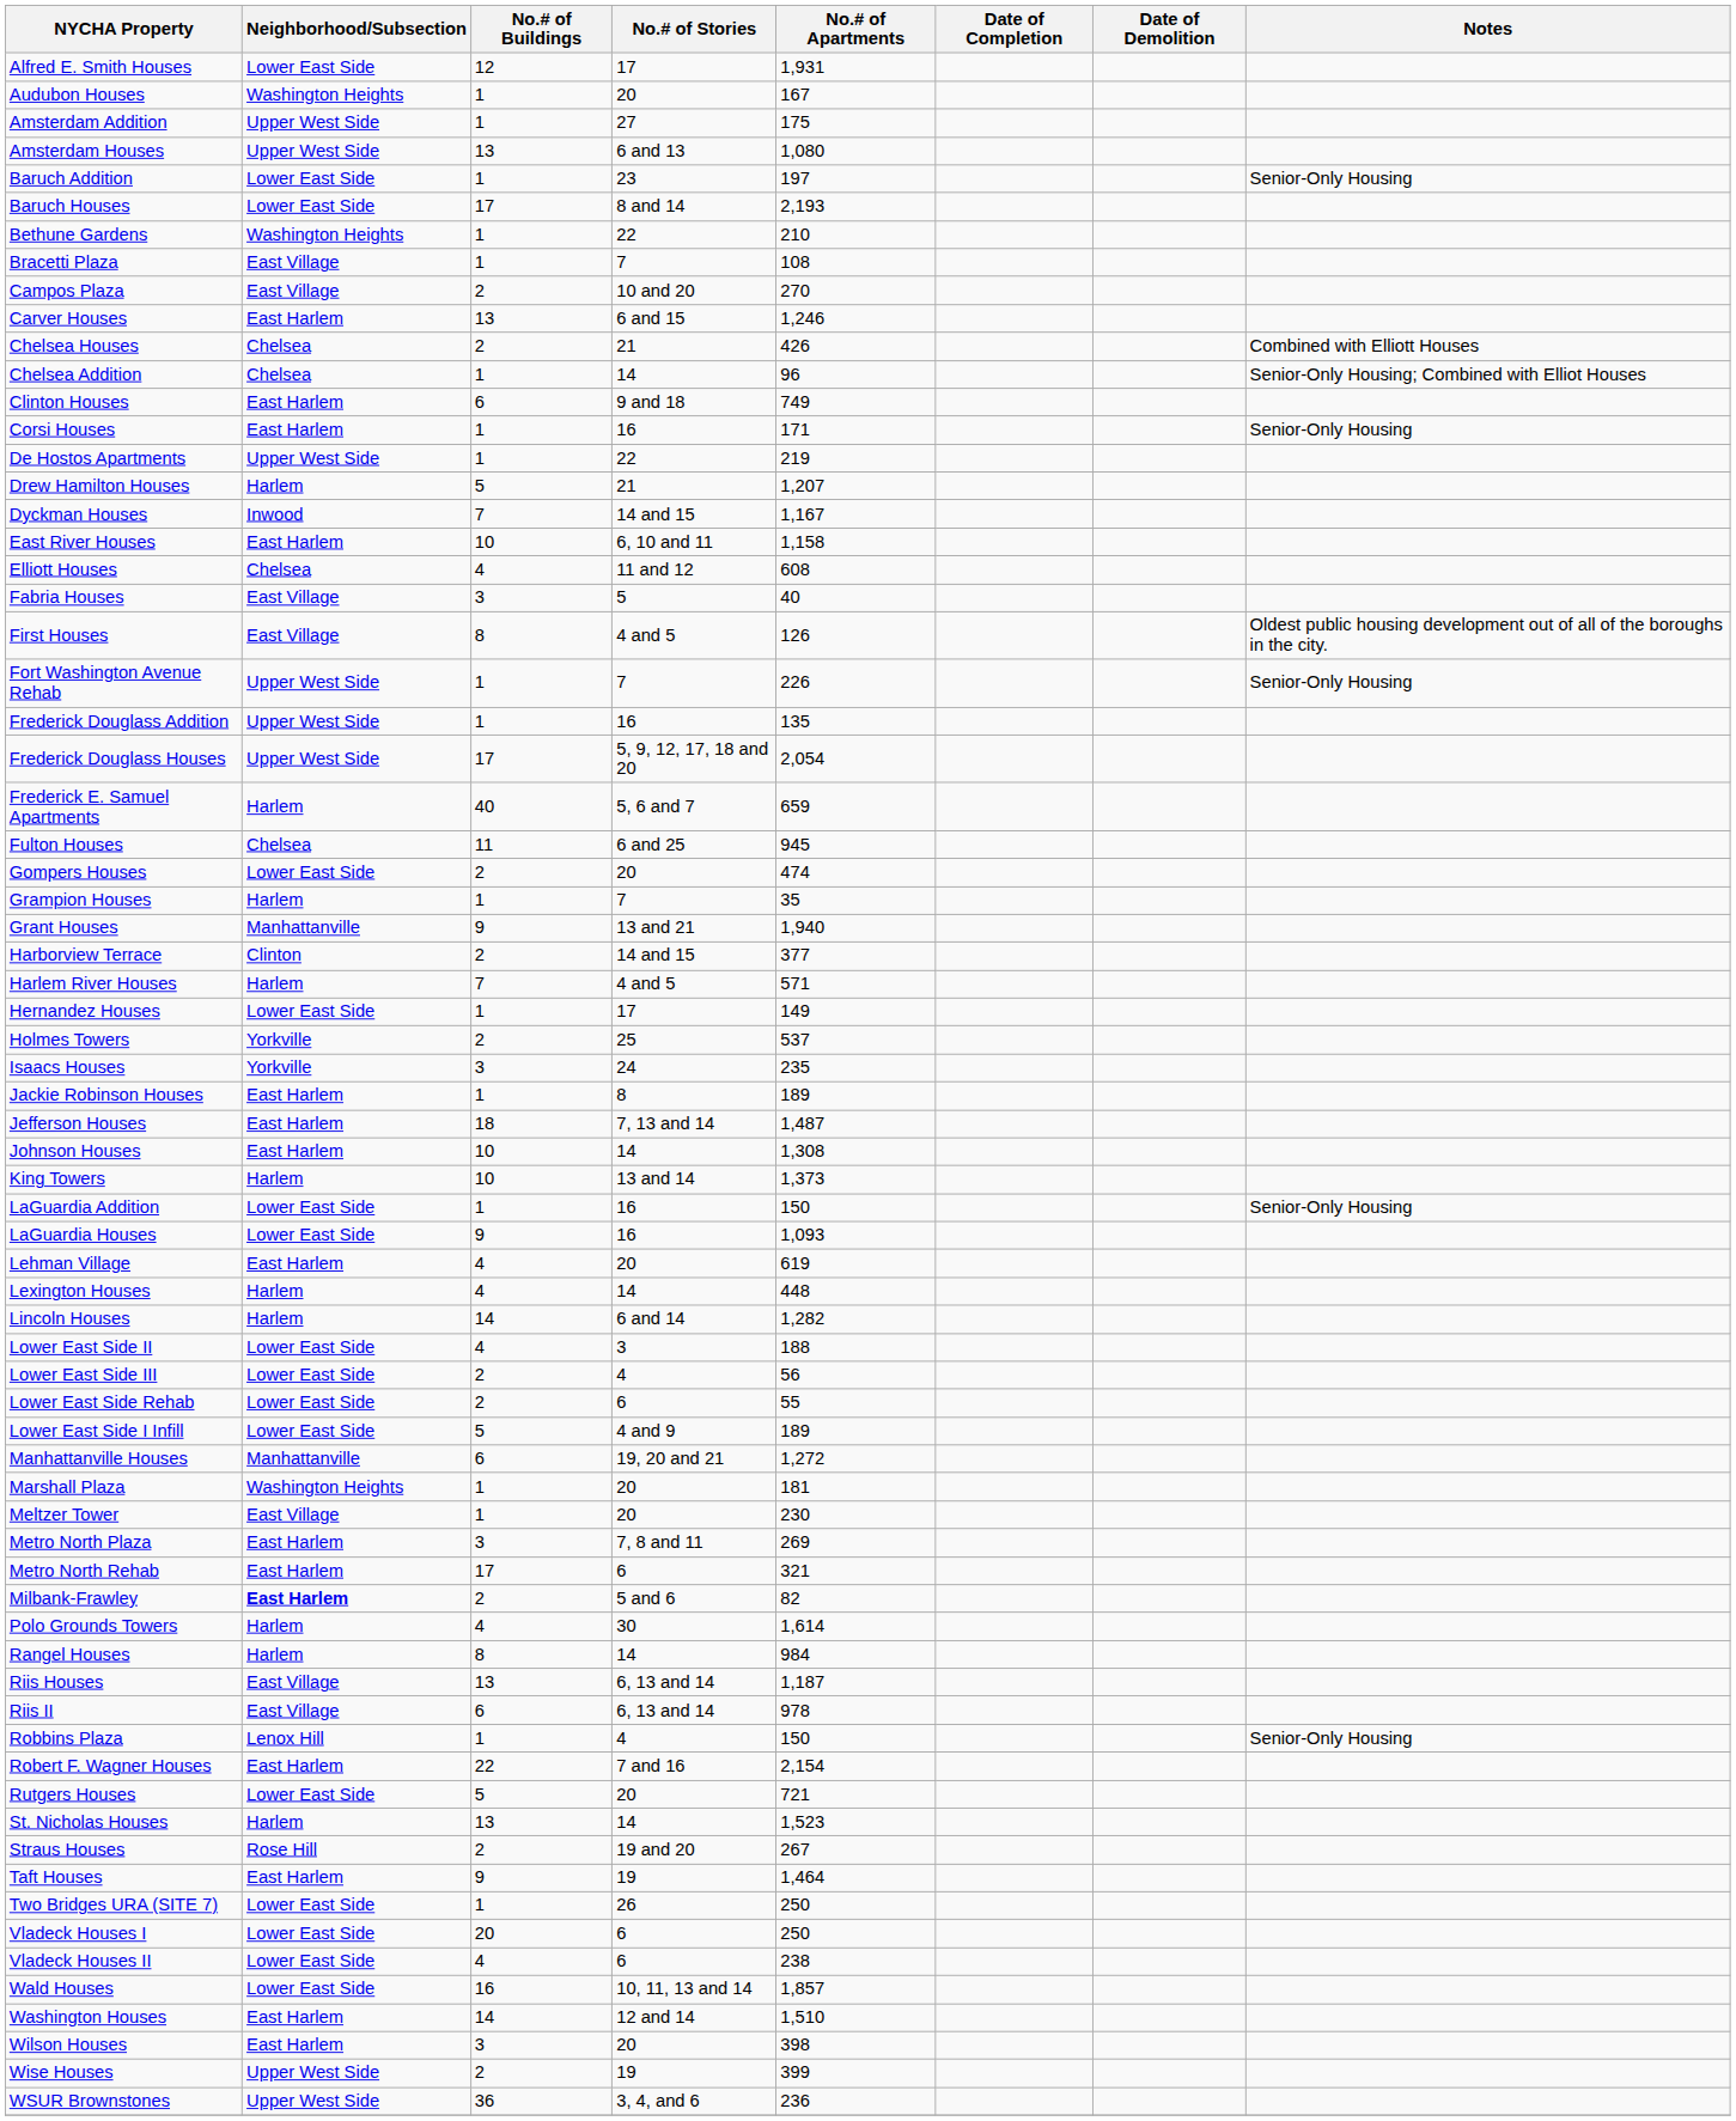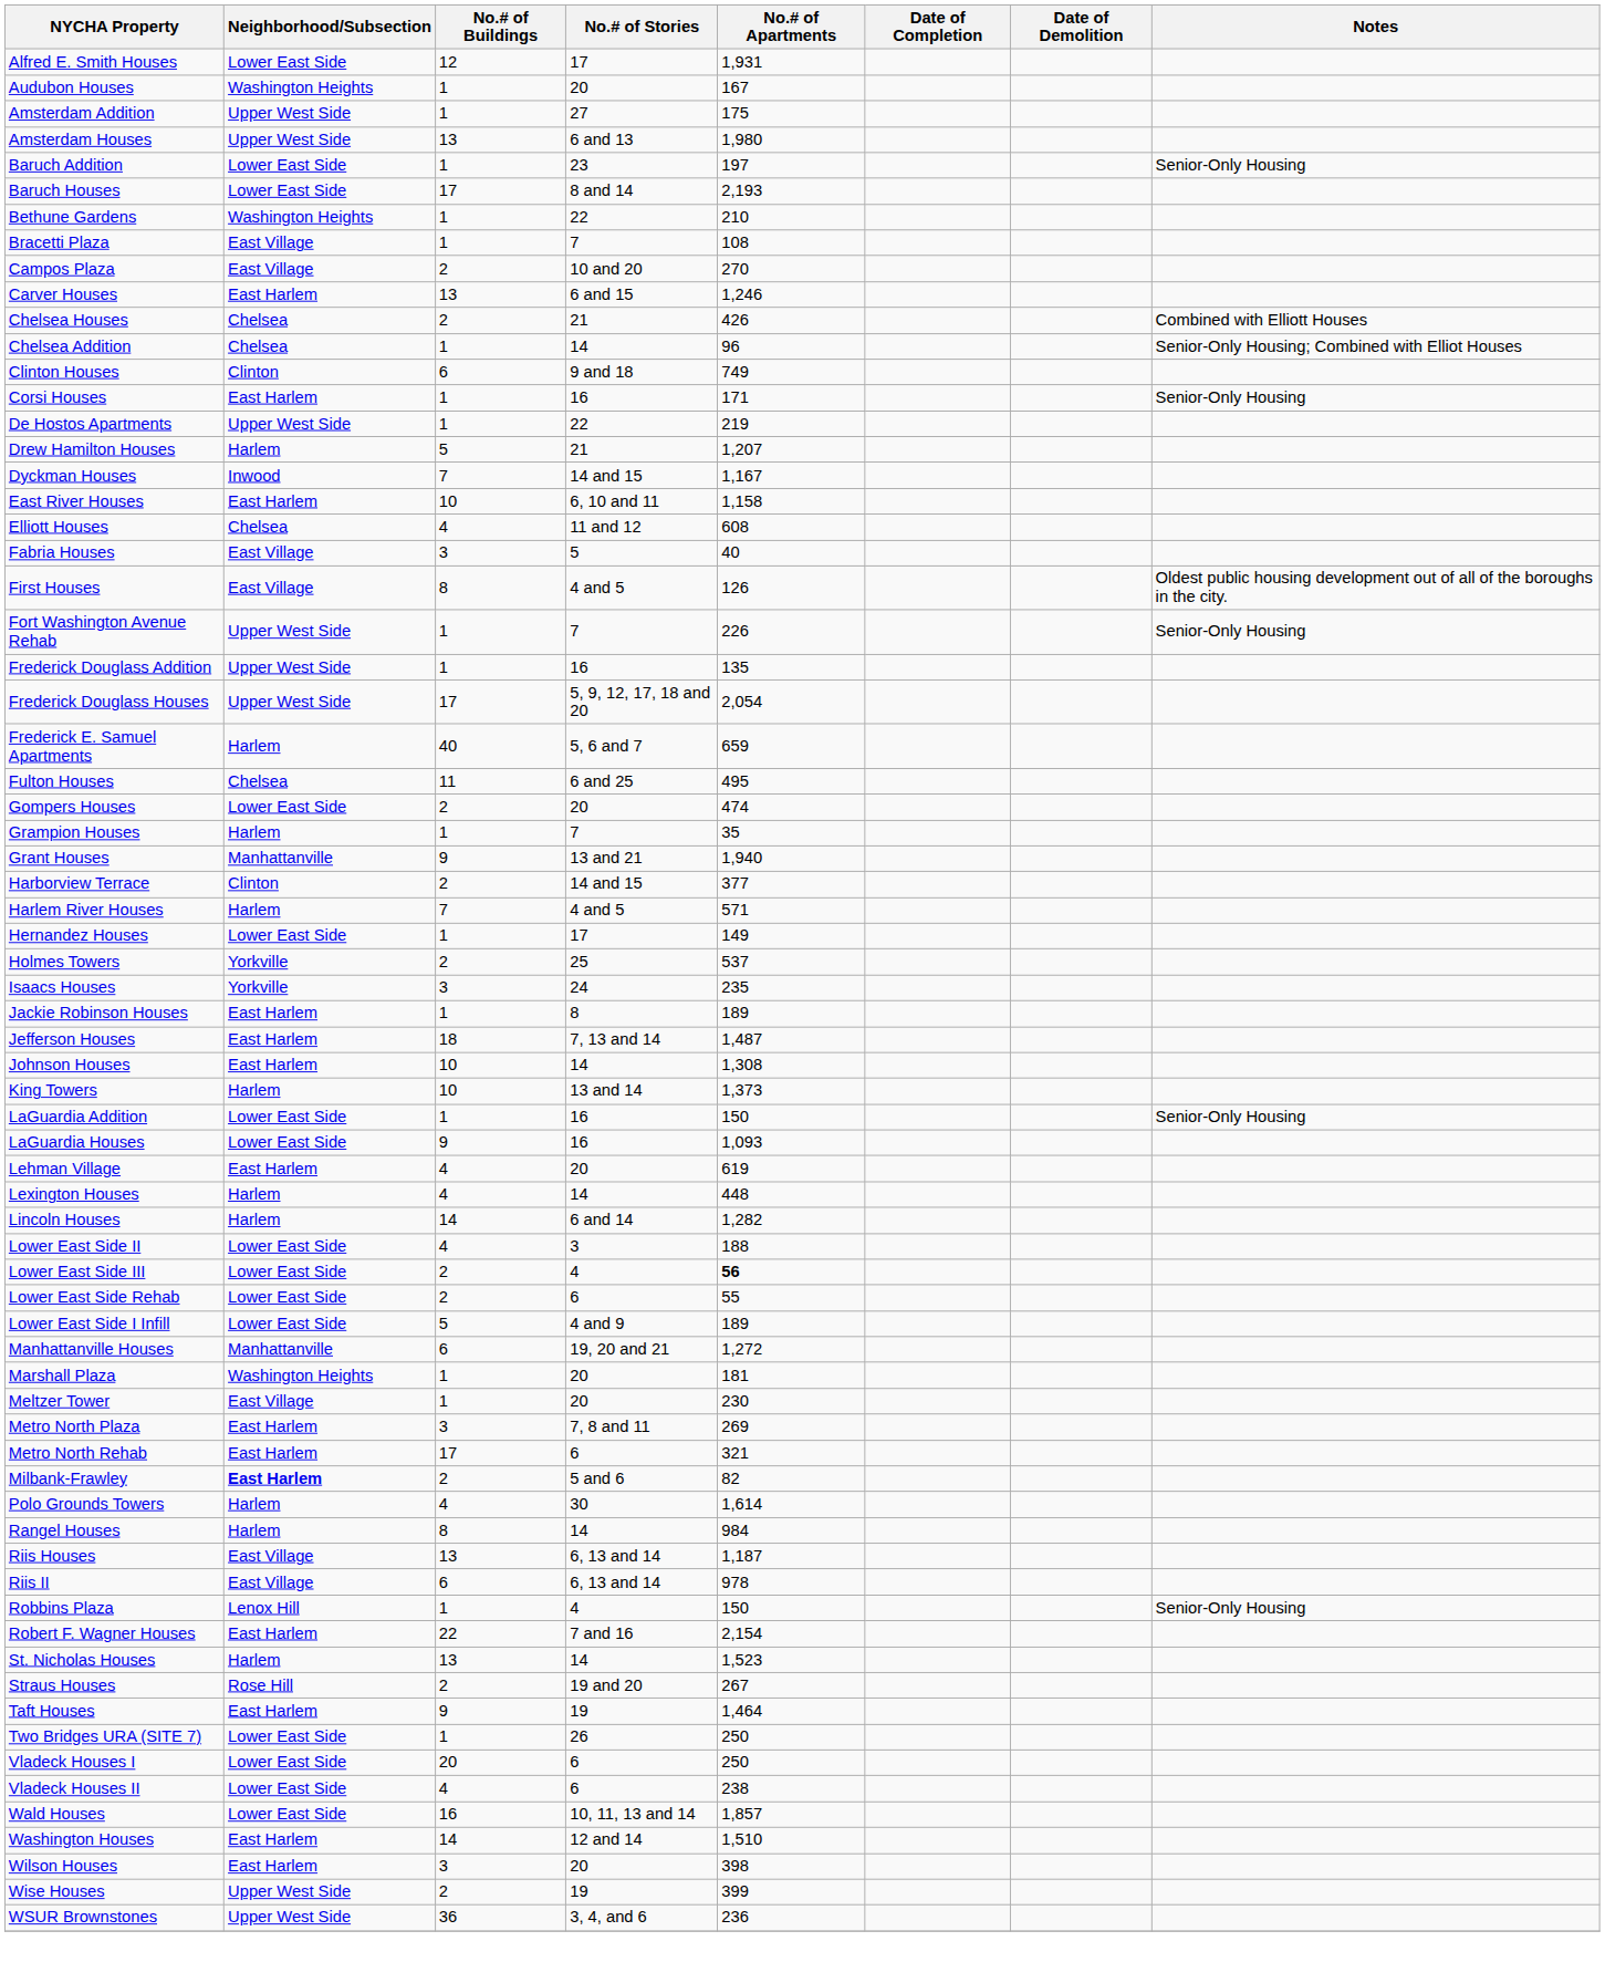 <table class="wikitable sortable">
 <tr>
 <th>NYCHA Property</th>
 <th>Neighborhood/Subsection</th>
 <th>No.# of Buildings</th>
 <th>No.# of Stories</th>
 <th>No.# of Apartments</th>
 <th>Date of Completion</th>
 <th>Date of Demolition</th>
 <th>Notes</th>
 </tr>
 <tr>
 <td><a href='#'>Alfred E. Smith Houses</a></td>
 <td><a href='#'>Lower East Side</a></td>
 <td>12</td>
 <td>17</td>
 <td>1,931</td>
 <td></td>
 <td></td>
 <td></td>
 </tr>
 <tr>
 <td><a href='#'>Audubon Houses</a></td>
 <td><a href='#'>Washington Heights</a></td>
 <td>1</td>
 <td>20</td>
 <td>167</td>
 <td></td>
 <td></td>
 <td></td>
 </tr>
 <tr>
 <td><a href='#'>Amsterdam Addition</a></td>
 <td><a href='#'>Upper West Side</a></td>
 <td>1</td>
 <td>27</td>
 <td>175</td>
 <td></td>
 <td></td>
 <td></td>
 </tr>
 <tr>
 <td><a href='#'>Amsterdam Houses</a></td>
 <td><a href='#'>Upper West Side</a></td>
 <td>13</td>
 <td>6 and 13</td>
-<td>1,080</td>
+<td>1,980</td>
 <td></td>
 <td></td>
 <td></td>
 </tr>
 <tr>
 <td><a href='#'>Baruch Addition</a></td>
 <td><a href='#'>Lower East Side</a></td>
 <td>1</td>
 <td>23</td>
 <td>197</td>
 <td></td>
 <td></td>
 <td>Senior-Only Housing</td>
 </tr>
 <tr>
 <td><a href='#'>Baruch Houses</a></td>
 <td><a href='#'>Lower East Side</a></td>
 <td>17</td>
 <td>8 and 14</td>
 <td>2,193</td>
 <td></td>
 <td></td>
 <td></td>
 </tr>
 <tr>
 <td><a href='#'>Bethune Gardens</a></td>
 <td><a href='#'>Washington Heights</a></td>
 <td>1</td>
 <td>22</td>
 <td>210</td>
 <td></td>
 <td></td>
 <td></td>
 </tr>
 <tr>
 <td><a href='#'>Bracetti Plaza</a></td>
 <td><a href='#'>East Village</a></td>
 <td>1</td>
 <td>7</td>
 <td>108</td>
 <td></td>
 <td></td>
 <td></td>
 </tr>
 <tr>
 <td><a href='#'>Campos Plaza</a></td>
 <td><a href='#'>East Village</a></td>
 <td>2</td>
 <td>10 and 20</td>
 <td>270</td>
 <td></td>
 <td></td>
 <td></td>
 </tr>
 <tr>
 <td><a href='#'>Carver Houses</a></td>
 <td><a href='#'>East Harlem</a></td>
 <td>13</td>
 <td>6 and 15</td>
 <td>1,246</td>
 <td></td>
 <td></td>
 <td></td>
 </tr>
 <tr>
 <td><a href='#'>Chelsea Houses</a></td>
 <td><a href='#'>Chelsea</a></td>
 <td>2</td>
 <td>21</td>
 <td>426</td>
 <td></td>
 <td></td>
 <td>Combined with Elliott Houses</td>
 </tr>
 <tr>
 <td><a href='#'>Chelsea Addition</a></td>
 <td><a href='#'>Chelsea</a></td>
 <td>1</td>
 <td>14</td>
 <td>96</td>
 <td></td>
 <td></td>
 <td>Senior-Only Housing; Combined with Elliot Houses</td>
 </tr>
 <tr>
 <td><a href='#'>Clinton Houses</a></td>
-<td><a href='#'>East Harlem</a></td>
+<td><a href='#'>Clinton</a></td>
 <td>6</td>
 <td>9 and 18</td>
 <td>749</td>
 <td></td>
 <td></td>
 <td></td>
 </tr>
 <tr>
 <td><a href='#'>Corsi Houses</a></td>
 <td><a href='#'>East Harlem</a></td>
 <td>1</td>
 <td>16</td>
 <td>171</td>
 <td></td>
 <td></td>
 <td>Senior-Only Housing</td>
 </tr>
 <tr>
 <td><a href='#'>De Hostos Apartments</a></td>
 <td><a href='#'>Upper West Side</a></td>
 <td>1</td>
 <td>22</td>
 <td>219</td>
 <td></td>
 <td></td>
 <td></td>
 </tr>
 <tr>
 <td><a href='#'>Drew Hamilton Houses</a></td>
 <td><a href='#'>Harlem</a></td>
 <td>5</td>
 <td>21</td>
 <td>1,207</td>
 <td></td>
 <td></td>
 <td></td>
 </tr>
 <tr>
 <td><a href='#'>Dyckman Houses</a></td>
 <td><a href='#'>Inwood</a></td>
 <td>7</td>
 <td>14 and 15</td>
 <td>1,167</td>
 <td></td>
 <td></td>
 <td></td>
 </tr>
 <tr>
 <td><a href='#'>East River Houses</a></td>
 <td><a href='#'>East Harlem</a></td>
 <td>10</td>
 <td>6, 10 and 11</td>
 <td>1,158</td>
 <td></td>
 <td></td>
 <td></td>
 </tr>
 <tr>
 <td><a href='#'>Elliott Houses</a></td>
 <td><a href='#'>Chelsea</a></td>
 <td>4</td>
 <td>11 and 12</td>
 <td>608</td>
 <td></td>
 <td></td>
 <td></td>
 </tr>
 <tr>
 <td><a href='#'>Fabria Houses</a></td>
 <td><a href='#'>East Village</a></td>
 <td>3</td>
 <td>5</td>
 <td>40</td>
 <td></td>
 <td></td>
 <td></td>
 </tr>
 <tr>
 <td><a href='#'>First Houses</a></td>
 <td><a href='#'>East Village</a></td>
 <td>8</td>
 <td>4 and 5</td>
 <td>126</td>
 <td></td>
 <td></td>
 <td>Oldest public housing development out of all of the boroughs in the city.</td>
 </tr>
 <tr>
 <td><a href='#'>Fort Washington Avenue Rehab</a></td>
 <td><a href='#'>Upper West Side</a></td>
 <td>1</td>
 <td>7</td>
 <td>226</td>
 <td></td>
 <td></td>
 <td>Senior-Only Housing</td>
 </tr>
 <tr>
 <td><a href='#'>Frederick Douglass Addition</a></td>
 <td><a href='#'>Upper West Side</a></td>
 <td>1</td>
 <td>16</td>
 <td>135</td>
 <td></td>
 <td></td>
 <td></td>
 </tr>
 <tr>
 <td><a href='#'>Frederick Douglass Houses</a></td>
 <td><a href='#'>Upper West Side</a></td>
 <td>17</td>
 <td>5, 9, 12, 17, 18 and 20</td>
 <td>2,054</td>
 <td></td>
 <td></td>
 <td></td>
 </tr>
 <tr>
 <td><a href='#'>Frederick E. Samuel Apartments</a></td>
 <td><a href='#'>Harlem</a></td>
 <td>40</td>
 <td>5, 6 and 7</td>
 <td>659</td>
 <td></td>
 <td></td>
 <td></td>
 </tr>
 <tr>
 <td><a href='#'>Fulton Houses</a></td>
 <td><a href='#'>Chelsea</a></td>
 <td>11</td>
 <td>6 and 25</td>
-<td>945</td>
+<td>495</td>
 <td></td>
 <td></td>
 <td></td>
 </tr>
 <tr>
 <td><a href='#'>Gompers Houses</a></td>
 <td><a href='#'>Lower East Side</a></td>
 <td>2</td>
 <td>20</td>
 <td>474</td>
 <td></td>
 <td></td>
 <td></td>
 </tr>
 <tr>
 <td><a href='#'>Grampion Houses</a></td>
 <td><a href='#'>Harlem</a></td>
 <td>1</td>
 <td>7</td>
 <td>35</td>
 <td></td>
 <td></td>
 <td></td>
 </tr>
 <tr>
 <td><a href='#'>Grant Houses</a></td>
 <td><a href='#'>Manhattanville</a></td>
 <td>9</td>
 <td>13 and 21</td>
 <td>1,940</td>
 <td></td>
 <td></td>
 <td></td>
 </tr>
 <tr>
 <td><a href='#'>Harborview Terrace</a></td>
 <td><a href='#'>Clinton</a></td>
 <td>2</td>
 <td>14 and 15</td>
 <td>377</td>
 <td></td>
 <td></td>
 <td></td>
 </tr>
 <tr>
 <td><a href='#'>Harlem River Houses</a></td>
 <td><a href='#'>Harlem</a></td>
 <td>7</td>
 <td>4 and 5</td>
 <td>571</td>
 <td></td>
 <td></td>
 <td></td>
 </tr>
 <tr>
 <td><a href='#'>Hernandez Houses</a></td>
 <td><a href='#'>Lower East Side</a></td>
 <td>1</td>
 <td>17</td>
 <td>149</td>
 <td></td>
 <td></td>
 <td></td>
 </tr>
 <tr>
 <td><a href='#'>Holmes Towers</a></td>
 <td><a href='#'>Yorkville</a></td>
 <td>2</td>
 <td>25</td>
 <td>537</td>
 <td></td>
 <td></td>
 <td></td>
 </tr>
 <tr>
 <td><a href='#'>Isaacs Houses</a></td>
 <td><a href='#'>Yorkville</a></td>
 <td>3</td>
 <td>24</td>
 <td>235</td>
 <td></td>
 <td></td>
 <td></td>
 </tr>
 <tr>
 <td><a href='#'>Jackie Robinson Houses</a></td>
 <td><a href='#'>East Harlem</a></td>
 <td>1</td>
 <td>8</td>
 <td>189</td>
 <td></td>
 <td></td>
 <td></td>
 </tr>
 <tr>
 <td><a href='#'>Jefferson Houses</a></td>
 <td><a href='#'>East Harlem</a></td>
 <td>18</td>
 <td>7, 13 and 14</td>
 <td>1,487</td>
 <td></td>
 <td></td>
 <td></td>
 </tr>
 <tr>
 <td><a href='#'>Johnson Houses</a></td>
 <td><a href='#'>East Harlem</a></td>
 <td>10</td>
 <td>14</td>
 <td>1,308</td>
 <td></td>
 <td></td>
 <td></td>
 </tr>
 <tr>
 <td><a href='#'>King Towers</a></td>
 <td><a href='#'>Harlem</a></td>
 <td>10</td>
 <td>13 and 14</td>
 <td>1,373</td>
 <td></td>
 <td></td>
 <td></td>
 </tr>
 <tr>
 <td><a href='#'>LaGuardia Addition</a></td>
 <td><a href='#'>Lower East Side</a></td>
 <td>1</td>
 <td>16</td>
 <td>150</td>
 <td></td>
 <td></td>
 <td>Senior-Only Housing</td>
 </tr>
 <tr>
 <td><a href='#'>LaGuardia Houses</a></td>
 <td><a href='#'>Lower East Side</a></td>
 <td>9</td>
 <td>16</td>
 <td>1,093</td>
 <td></td>
 <td></td>
 <td></td>
 </tr>
 <tr>
 <td><a href='#'>Lehman Village</a></td>
 <td><a href='#'>East Harlem</a></td>
 <td>4</td>
 <td>20</td>
 <td>619</td>
 <td></td>
 <td></td>
 <td></td>
 </tr>
 <tr>
 <td><a href='#'>Lexington Houses</a></td>
 <td><a href='#'>Harlem</a></td>
 <td>4</td>
 <td>14</td>
 <td>448</td>
 <td></td>
 <td></td>
 <td></td>
 </tr>
 <tr>
 <td><a href='#'>Lincoln Houses</a></td>
 <td><a href='#'>Harlem</a></td>
 <td>14</td>
 <td>6 and 14</td>
 <td>1,282</td>
 <td></td>
 <td></td>
 <td></td>
 </tr>
 <tr>
 <td><a href='#'>Lower East Side II</a></td>
 <td><a href='#'>Lower East Side</a></td>
 <td>4</td>
 <td>3</td>
 <td>188</td>
 <td></td>
 <td></td>
 <td></td>
 </tr>
 <tr>
 <td><a href='#'>Lower East Side III</a></td>
 <td><a href='#'>Lower East Side</a></td>
 <td>2</td>
 <td>4</td>
-<td>56</td>
+<td><strong>56</strong></td>
 <td></td>
 <td></td>
 <td></td>
 </tr>
 <tr>
 <td><a href='#'>Lower East Side Rehab</a></td>
 <td><a href='#'>Lower East Side</a></td>
 <td>2</td>
 <td>6</td>
 <td>55</td>
 <td></td>
 <td></td>
 <td></td>
 </tr>
 <tr>
 <td><a href='#'>Lower East Side I Infill</a></td>
 <td><a href='#'>Lower East Side</a></td>
 <td>5</td>
 <td>4 and 9</td>
 <td>189</td>
 <td></td>
 <td></td>
 <td></td>
 </tr>
 <tr>
 <td><a href='#'>Manhattanville Houses</a></td>
 <td><a href='#'>Manhattanville</a></td>
 <td>6</td>
 <td>19, 20 and 21</td>
 <td>1,272</td>
 <td></td>
 <td></td>
 <td></td>
 </tr>
 <tr>
 <td><a href='#'>Marshall Plaza</a></td>
 <td><a href='#'>Washington Heights</a></td>
 <td>1</td>
 <td>20</td>
 <td>181</td>
 <td></td>
 <td></td>
 <td></td>
 </tr>
 <tr>
 <td><a href='#'>Meltzer Tower</a></td>
 <td><a href='#'>East Village</a></td>
 <td>1</td>
 <td>20</td>
 <td>230</td>
 <td></td>
 <td></td>
 <td></td>
 </tr>
 <tr>
 <td><a href='#'>Metro North Plaza</a></td>
 <td><a href='#'>East Harlem</a></td>
 <td>3</td>
 <td>7, 8 and 11</td>
 <td>269</td>
 <td></td>
 <td></td>
 <td></td>
 </tr>
 <tr>
 <td><a href='#'>Metro North Rehab</a></td>
 <td><a href='#'>East Harlem</a></td>
 <td>17</td>
 <td>6</td>
 <td>321</td>
 <td></td>
 <td></td>
 <td></td>
 </tr>
 <tr>
 <td><a href='#'>Milbank-Frawley</a></td>
 <td><strong><a href='#'>East Harlem</a></strong></td>
 <td>2</td>
 <td>5 and 6</td>
 <td>82</td>
 <td></td>
 <td></td>
 <td></td>
 </tr>
 <tr>
 <td><a href='#'>Polo Grounds Towers</a></td>
 <td><a href='#'>Harlem</a></td>
 <td>4</td>
 <td>30</td>
 <td>1,614</td>
 <td></td>
 <td></td>
 <td></td>
 </tr>
 <tr>
 <td><a href='#'>Rangel Houses</a></td>
 <td><a href='#'>Harlem</a></td>
 <td>8</td>
 <td>14</td>
 <td>984</td>
 <td></td>
 <td></td>
 <td></td>
 </tr>
 <tr>
 <td><a href='#'>Riis Houses</a></td>
 <td><a href='#'>East Village</a></td>
 <td>13</td>
 <td>6, 13 and 14</td>
 <td>1,187</td>
 <td></td>
 <td></td>
 <td></td>
 </tr>
 <tr>
 <td><a href='#'>Riis II</a></td>
 <td><a href='#'>East Village</a></td>
 <td>6</td>
 <td>6, 13 and 14</td>
 <td>978</td>
 <td></td>
 <td></td>
 <td></td>
 </tr>
 <tr>
 <td><a href='#'>Robbins Plaza</a></td>
 <td><a href='#'>Lenox Hill</a></td>
 <td>1</td>
 <td>4</td>
 <td>150</td>
 <td></td>
 <td></td>
 <td>Senior-Only Housing</td>
 </tr>
 <tr>
 <td><a href='#'>Robert F. Wagner Houses</a></td>
 <td><a href='#'>East Harlem</a></td>
 <td>22</td>
 <td>7 and 16</td>
 <td>2,154</td>
 <td></td>
 <td></td>
 <td></td>
 </tr>
 <tr>
-<td><a href='#'>Rutgers Houses</a></td>
-<td><a href='#'>Lower East Side</a></td>
-<td>5</td>
-<td>20</td>
-<td>721</td>
-<td></td>
-<td></td>
-<td></td>
-</tr>
-<tr>
 <td><a href='#'>St. Nicholas Houses</a></td>
 <td><a href='#'>Harlem</a></td>
 <td>13</td>
 <td>14</td>
 <td>1,523</td>
 <td></td>
 <td></td>
 <td></td>
 </tr>
 <tr>
 <td><a href='#'>Straus Houses</a></td>
 <td><a href='#'>Rose Hill</a></td>
 <td>2</td>
 <td>19 and 20</td>
 <td>267</td>
 <td></td>
 <td></td>
 <td></td>
 </tr>
 <tr>
 <td><a href='#'>Taft Houses</a></td>
 <td><a href='#'>East Harlem</a></td>
 <td>9</td>
 <td>19</td>
 <td>1,464</td>
 <td></td>
 <td></td>
 <td></td>
 </tr>
 <tr>
 <td><a href='#'>Two Bridges URA (SITE 7)</a></td>
 <td><a href='#'>Lower East Side</a></td>
 <td>1</td>
 <td>26</td>
 <td>250</td>
 <td></td>
 <td></td>
 <td></td>
 </tr>
 <tr>
 <td><a href='#'>Vladeck Houses I</a></td>
 <td><a href='#'>Lower East Side</a></td>
 <td>20</td>
 <td>6</td>
 <td>250</td>
 <td></td>
 <td></td>
 <td></td>
 </tr>
 <tr>
 <td><a href='#'>Vladeck Houses II</a></td>
 <td><a href='#'>Lower East Side</a></td>
 <td>4</td>
 <td>6</td>
 <td>238</td>
 <td></td>
 <td></td>
 <td></td>
 </tr>
 <tr>
 <td><a href='#'>Wald Houses</a></td>
 <td><a href='#'>Lower East Side</a></td>
 <td>16</td>
 <td>10, 11, 13 and 14</td>
 <td>1,857</td>
 <td></td>
 <td></td>
 <td></td>
 </tr>
 <tr>
 <td><a href='#'>Washington Houses</a></td>
 <td><a href='#'>East Harlem</a></td>
 <td>14</td>
 <td>12 and 14</td>
 <td>1,510</td>
 <td></td>
 <td></td>
 <td></td>
 </tr>
 <tr>
 <td><a href='#'>Wilson Houses</a></td>
 <td><a href='#'>East Harlem</a></td>
 <td>3</td>
 <td>20</td>
 <td>398</td>
 <td></td>
 <td></td>
 <td></td>
 </tr>
 <tr>
 <td><a href='#'>Wise Houses</a></td>
 <td><a href='#'>Upper West Side</a></td>
 <td>2</td>
 <td>19</td>
 <td>399</td>
 <td></td>
 <td></td>
 <td></td>
 </tr>
 <tr>
 <td><a href='#'>WSUR Brownstones</a></td>
 <td><a href='#'>Upper West Side</a></td>
 <td>36</td>
 <td>3, 4, and 6</td>
 <td>236</td>
 <td></td>
 <td></td>
 <td></td>
 </tr>
 <tr>
 </tr>
 </table>
